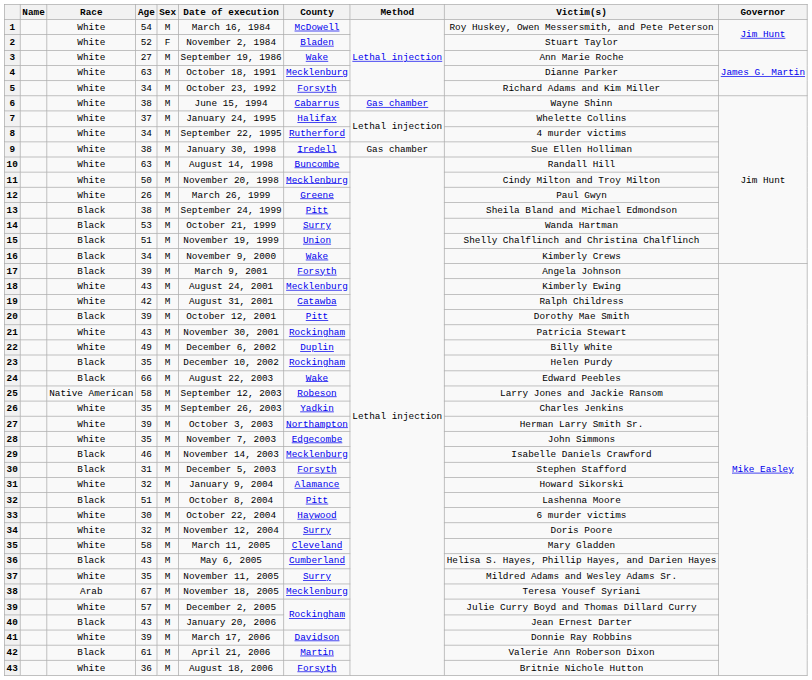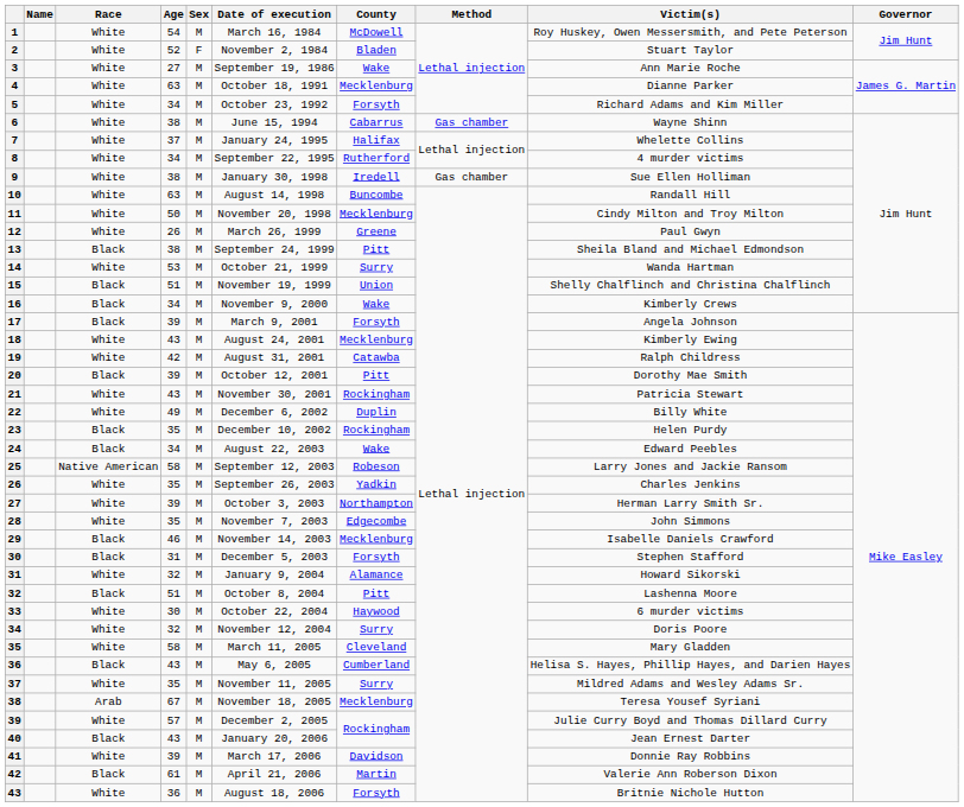 <table class="wikitable sortable" style="text-align:center;">
 <tr>
 <th scope="col"></th>
 <th scope="col">Name</th>
 <th scope="col">Race</th>
 <th scope="col">Age</th>
 <th scope="col">Sex</th>
 <th scope="col" data-sort-type="date">Date of execution</th>
 <th scope="col">County</th>
 <th scope="col">Method</th>
 <th scope="col">Victim(s)</th>
 <th scope="col">Governor</th>
 </tr>
 <tr>
 <th scope="row">1</th>
 <td></td>
 <td>White</td>
 <td>54</td>
 <td>M</td>
 <td>March 16, 1984</td>
 <td><a href='#'>McDowell</a></td>
 <td rowspan="5"><a href='#'>Lethal injection</a></td>
 <td>Roy Huskey, Owen Messersmith, and Pete Peterson</td>
 <td rowspan="2"><a href='#'>Jim Hunt</a></td>
 </tr>
 <tr>
 <th scope="row">2</th>
 <td></td>
 <td>White</td>
 <td>52</td>
 <td>F</td>
 <td>November 2, 1984</td>
 <td><a href='#'>Bladen</a></td>
 <td>Stuart Taylor</td>
 </tr>
 <tr>
 <th scope="row">3</th>
 <td></td>
 <td>White</td>
 <td>27</td>
 <td>M</td>
 <td>September 19, 1986</td>
 <td><a href='#'>Wake</a></td>
 <td>Ann Marie Roche</td>
 <td rowspan="3"><a href='#'>James G. Martin</a></td>
 </tr>
 <tr>
 <th scope="row">4</th>
 <td></td>
 <td>White</td>
 <td>63</td>
 <td>M</td>
 <td>October 18, 1991</td>
 <td><a href='#'>Mecklenburg</a></td>
 <td>Dianne Parker</td>
 </tr>
 <tr>
 <th scope="row">5</th>
 <td></td>
 <td>White</td>
 <td>34</td>
 <td>M</td>
 <td>October 23, 1992</td>
 <td><a href='#'>Forsyth</a></td>
 <td>Richard Adams and Kim Miller</td>
 </tr>
 <tr>
 <th scope="row">6</th>
 <td></td>
 <td>White</td>
 <td>38</td>
 <td>M</td>
 <td>June 15, 1994</td>
 <td><a href='#'>Cabarrus</a></td>
 <td><a href='#'>Gas chamber</a></td>
 <td>Wayne Shinn</td>
 <td rowspan="11">Jim Hunt</td>
 </tr>
 <tr>
 <th scope="row">7</th>
 <td></td>
 <td>White</td>
 <td>37</td>
 <td>M</td>
 <td>January 24, 1995</td>
 <td><a href='#'>Halifax</a></td>
 <td rowspan="2">Lethal injection</td>
 <td>Whelette Collins</td>
 </tr>
 <tr>
 <th scope="row">8</th>
 <td></td>
 <td>White</td>
 <td>34</td>
 <td>M</td>
 <td>September 22, 1995</td>
 <td><a href='#'>Rutherford</a></td>
 <td>4 murder victims</td>
 </tr>
 <tr>
 <th scope="row">9</th>
 <td></td>
 <td>White</td>
 <td>38</td>
 <td>M</td>
 <td>January 30, 1998</td>
 <td><a href='#'>Iredell</a></td>
 <td>Gas chamber</td>
 <td>Sue Ellen Holliman</td>
 </tr>
 <tr>
 <th scope="row">10</th>
 <td></td>
 <td>White</td>
 <td>63</td>
 <td>M</td>
 <td>August 14, 1998</td>
 <td><a href='#'>Buncombe</a></td>
 <td rowspan="34">Lethal injection</td>
 <td>Randall Hill</td>
 </tr>
 <tr>
 <th scope="row">11</th>
 <td></td>
 <td>White</td>
 <td>50</td>
 <td>M</td>
 <td>November 20, 1998</td>
 <td><a href='#'>Mecklenburg</a></td>
 <td>Cindy Milton and Troy Milton</td>
 </tr>
 <tr>
 <th scope="row">12</th>
 <td></td>
 <td>White</td>
 <td>26</td>
 <td>M</td>
 <td>March 26, 1999</td>
 <td><a href='#'>Greene</a></td>
 <td>Paul Gwyn</td>
 </tr>
 <tr>
 <th scope="row">13</th>
 <td></td>
 <td>Black</td>
 <td>38</td>
 <td>M</td>
 <td>September 24, 1999</td>
 <td><a href='#'>Pitt</a></td>
 <td>Sheila Bland and Michael Edmondson</td>
 </tr>
 <tr>
 <th scope="row">14</th>
 <td></td>
-<td>Black</td>
+<td>White</td>
 <td>53</td>
 <td>M</td>
 <td>October 21, 1999</td>
 <td><a href='#'>Surry</a></td>
 <td>Wanda Hartman</td>
 </tr>
 <tr>
 <th scope="row">15</th>
 <td></td>
 <td>Black</td>
 <td>51</td>
 <td>M</td>
 <td>November 19, 1999</td>
 <td><a href='#'>Union</a></td>
 <td>Shelly Chalflinch and Christina Chalflinch</td>
 </tr>
 <tr>
 <th scope="row">16</th>
 <td></td>
 <td>Black</td>
 <td>34</td>
 <td>M</td>
 <td>November 9, 2000</td>
 <td><a href='#'>Wake</a></td>
 <td>Kimberly Crews</td>
 </tr>
 <tr>
 <th scope="row">17</th>
 <td></td>
 <td>Black</td>
 <td>39</td>
 <td>M</td>
 <td>March 9, 2001</td>
 <td><a href='#'>Forsyth</a></td>
 <td>Angela Johnson</td>
 <td rowspan="27"><a href='#'>Mike Easley</a></td>
 </tr>
 <tr>
 <th scope="row">18</th>
 <td></td>
 <td>White</td>
 <td>43</td>
 <td>M</td>
 <td>August 24, 2001</td>
 <td><a href='#'>Mecklenburg</a></td>
 <td>Kimberly Ewing</td>
 </tr>
 <tr>
 <th scope="row">19</th>
 <td></td>
 <td>White</td>
 <td>42</td>
 <td>M</td>
 <td>August 31, 2001</td>
 <td><a href='#'>Catawba</a></td>
 <td>Ralph Childress</td>
 </tr>
 <tr>
 <th scope="row">20</th>
 <td></td>
 <td>Black</td>
 <td>39</td>
 <td>M</td>
 <td>October 12, 2001</td>
 <td><a href='#'>Pitt</a></td>
 <td>Dorothy Mae Smith</td>
 </tr>
 <tr>
 <th scope="row">21</th>
 <td></td>
 <td>White</td>
 <td>43</td>
 <td>M</td>
 <td>November 30, 2001</td>
 <td><a href='#'>Rockingham</a></td>
 <td>Patricia Stewart</td>
 </tr>
 <tr>
 <th scope="row">22</th>
 <td></td>
 <td>White</td>
 <td>49</td>
 <td>M</td>
 <td>December 6, 2002</td>
 <td><a href='#'>Duplin</a></td>
 <td>Billy White</td>
 </tr>
 <tr>
 <th scope="row">23</th>
 <td></td>
 <td>Black</td>
 <td>35</td>
 <td>M</td>
 <td>December 10, 2002</td>
 <td><a href='#'>Rockingham</a></td>
 <td>Helen Purdy</td>
 </tr>
 <tr>
 <th scope="row">24</th>
 <td></td>
 <td>Black</td>
-<td>66</td>
+<td>34</td>
 <td>M</td>
 <td>August 22, 2003</td>
 <td><a href='#'>Wake</a></td>
 <td>Edward Peebles</td>
 </tr>
 <tr>
 <th scope="row">25</th>
 <td></td>
 <td>Native American</td>
 <td>58</td>
 <td>M</td>
 <td>September 12, 2003</td>
 <td><a href='#'>Robeson</a></td>
 <td>Larry Jones and Jackie Ransom</td>
 </tr>
 <tr>
 <th scope="row">26</th>
 <td></td>
 <td>White</td>
 <td>35</td>
 <td>M</td>
 <td>September 26, 2003</td>
 <td><a href='#'>Yadkin</a></td>
 <td>Charles Jenkins</td>
 </tr>
 <tr>
 <th scope="row">27</th>
 <td></td>
 <td>White</td>
 <td>39</td>
 <td>M</td>
 <td>October 3, 2003</td>
 <td><a href='#'>Northampton</a></td>
 <td>Herman Larry Smith Sr.</td>
 </tr>
 <tr>
 <th scope="row">28</th>
 <td></td>
 <td>White</td>
 <td>35</td>
 <td>M</td>
 <td>November 7, 2003</td>
 <td><a href='#'>Edgecombe</a></td>
 <td>John Simmons</td>
 </tr>
 <tr>
 <th scope="row">29</th>
 <td></td>
 <td>Black</td>
 <td>46</td>
 <td>M</td>
 <td>November 14, 2003</td>
 <td><a href='#'>Mecklenburg</a></td>
 <td>Isabelle Daniels Crawford</td>
 </tr>
 <tr>
 <th scope="row">30</th>
 <td></td>
 <td>Black</td>
 <td>31</td>
 <td>M</td>
 <td>December 5, 2003</td>
 <td><a href='#'>Forsyth</a></td>
 <td>Stephen Stafford</td>
 </tr>
 <tr>
 <th scope="row">31</th>
 <td></td>
 <td>White</td>
 <td>32</td>
 <td>M</td>
 <td>January 9, 2004</td>
 <td><a href='#'>Alamance</a></td>
 <td>Howard Sikorski</td>
 </tr>
 <tr>
 <th scope="row">32</th>
 <td></td>
 <td>Black</td>
 <td>51</td>
 <td>M</td>
 <td>October 8, 2004</td>
 <td><a href='#'>Pitt</a></td>
 <td>Lashenna Moore</td>
 </tr>
 <tr>
 <th scope="row">33</th>
 <td></td>
 <td>White</td>
 <td>30</td>
 <td>M</td>
 <td>October 22, 2004</td>
 <td><a href='#'>Haywood</a></td>
 <td>6 murder victims</td>
 </tr>
 <tr>
 <th scope="row">34</th>
 <td></td>
 <td>White</td>
 <td>32</td>
 <td>M</td>
 <td>November 12, 2004</td>
 <td><a href='#'>Surry</a></td>
 <td>Doris Poore</td>
 </tr>
 <tr>
 <th scope="row">35</th>
 <td></td>
 <td>White</td>
 <td>58</td>
 <td>M</td>
 <td>March 11, 2005</td>
 <td><a href='#'>Cleveland</a></td>
 <td>Mary Gladden</td>
 </tr>
 <tr>
 <th scope="row">36</th>
 <td></td>
 <td>Black</td>
 <td>43</td>
 <td>M</td>
 <td>May 6, 2005</td>
 <td><a href='#'>Cumberland</a></td>
 <td>Helisa S. Hayes, Phillip Hayes, and Darien Hayes</td>
 </tr>
 <tr>
 <th scope="row">37</th>
 <td></td>
 <td>White</td>
 <td>35</td>
 <td>M</td>
 <td>November 11, 2005</td>
 <td><a href='#'>Surry</a></td>
 <td>Mildred Adams and Wesley Adams Sr.</td>
 </tr>
 <tr>
 <th scope="row">38</th>
 <td></td>
 <td>Arab</td>
 <td>67</td>
 <td>M</td>
 <td>November 18, 2005</td>
 <td><a href='#'>Mecklenburg</a></td>
 <td>Teresa Yousef Syriani</td>
 </tr>
 <tr>
 <th scope="row">39</th>
 <td></td>
 <td>White</td>
 <td>57</td>
 <td>M</td>
 <td>December 2, 2005</td>
 <td rowspan="2"><a href='#'>Rockingham</a></td>
 <td>Julie Curry Boyd and Thomas Dillard Curry</td>
 </tr>
 <tr>
 <th scope="row">40</th>
 <td></td>
 <td>Black</td>
 <td>43</td>
 <td>M</td>
 <td>January 20, 2006</td>
 <td>Jean Ernest Darter</td>
 </tr>
 <tr>
 <th scope="row">41</th>
 <td></td>
 <td>White</td>
 <td>39</td>
 <td>M</td>
 <td>March 17, 2006</td>
 <td><a href='#'>Davidson</a></td>
 <td>Donnie Ray Robbins</td>
 </tr>
 <tr>
 <th scope="row">42</th>
 <td></td>
 <td>Black</td>
 <td>61</td>
 <td>M</td>
 <td>April 21, 2006</td>
 <td><a href='#'>Martin</a></td>
 <td>Valerie Ann Roberson Dixon</td>
 </tr>
 <tr>
 <th scope="row">43</th>
 <td></td>
 <td>White</td>
 <td>36</td>
 <td>M</td>
 <td>August 18, 2006</td>
 <td><a href='#'>Forsyth</a></td>
 <td>Britnie Nichole Hutton</td>
 </tr>
 </table>
